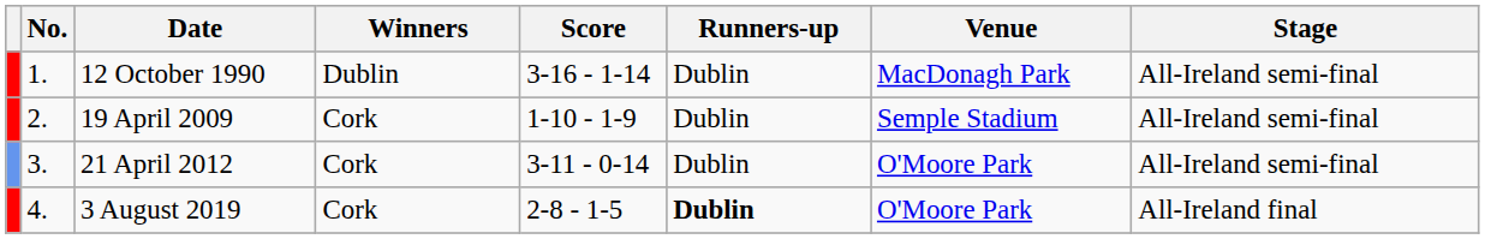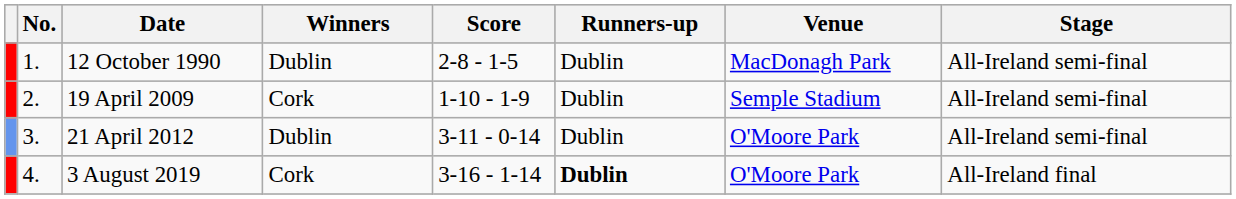 <table class="wikitable" style="font-size:90%">
 <tr>
 <th width=1></th>
 <th width=5>No.</th>
 <th width=120>Date</th>
 <th width=100>Winners</th>
 <th width=70>Score</th>
 <th width=100>Runners-up</th>
 <th width=130>Venue</th>
 <th width=175>Stage</th>
 </tr>
 <tr>
 <td style="background-color:red"></td>
 <td>1.</td>
 <td>12 October 1990</td>
 <td>Dublin</td>
-<td>3-16 - 1-14</td>
+<td>2-8 - 1-5</td>
 <td>Dublin</td>
 <td><a href='#'>MacDonagh Park</a></td>
 <td>All-Ireland semi-final</td>
 </tr>
 <tr>
 <td style="background-color:red"></td>
 <td>2.</td>
 <td>19 April 2009</td>
 <td>Cork</td>
 <td>1-10 - 1-9</td>
 <td>Dublin</td>
 <td><a href='#'>Semple Stadium</a></td>
 <td>All-Ireland semi-final</td>
 </tr>
 <tr>
 <td style="background-color:#6495ED"></td>
 <td>3.</td>
 <td>21 April 2012</td>
-<td>Cork</td>
+<td>Dublin</td>
 <td>3-11 - 0-14</td>
 <td>Dublin</td>
 <td><a href='#'>O'Moore Park</a></td>
 <td>All-Ireland semi-final</td>
 </tr>
 <tr>
 <td style="background-color:red"></td>
 <td>4.</td>
 <td>3 August 2019</td>
 <td>Cork</td>
-<td>2-8 - 1-5</td>
+<td>3-16 - 1-14</td>
 <td><strong>Dublin</strong></td>
 <td><a href='#'>O'Moore Park</a></td>
 <td>All-Ireland final</td>
 </tr>
 </table>
